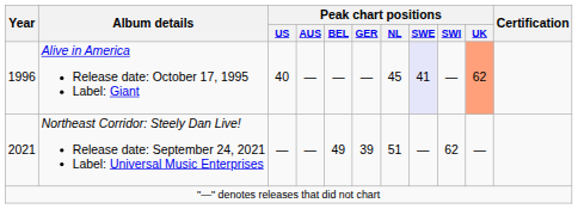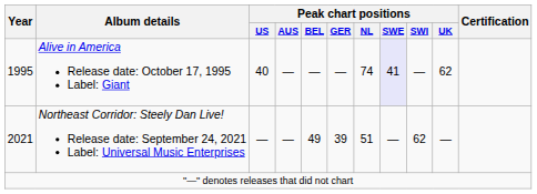 <table class="wikitable" style="text-align:center;">
 <tr>
 <th rowspan="2">Year</th>
 <th rowspan="2">Album details</th>
 <th colspan="8">Peak chart positions</th>
 <th rowspan="2">Certification</th>
 </tr>
 <tr style="font-size:smaller;">
 <th style="width:30px;"><a href='#'>US</a><br></th>
 <th style="width:30px;"><a href='#'>AUS</a><br></th>
 <th style="width:30px;"><a href='#'>BEL</a><br></th>
 <th style="width:30px;"><a href='#'>GER</a><br></th>
 <th style="width:30px;"><a href='#'>NL</a><br></th>
 <th style="width:30px;"><a href='#'>SWE</a><br></th>
 <th style="width:30px;"><a href='#'>SWI</a><br></th>
 <th style="width:30px;"><a href='#'>UK</a><br></th>
 </tr>
 <tr>
-<td>1996</td>
+<td>1995</td>
 <td style="text-align:left;"><em><a href='#'>Alive in America</a></em><br><ul><li>Release date: October 17, 1995</li><li>Label: <a href='#'>Giant</a></li></ul></td>
 <td>40</td>
 <td>—</td>
 <td>—</td>
 <td>—</td>
-<td>45</td>
+<td>74</td>
 <td style="background: lavender;">41</td>
 <td>—</td>
-<td style="background: lightsalmon;">62</td>
+<td>62</td>
 <td></td>
 </tr>
 <tr>
 <td>2021</td>
 <td style="text-align:left;"><em>Northeast Corridor: Steely Dan Live!</em><br><ul><li>Release date: September 24, 2021</li><li>Label: <a href='#'>Universal Music Enterprises</a></li></ul></td>
 <td>—</td>
 <td>—</td>
 <td>49</td>
 <td>39</td>
 <td>51</td>
 <td>—</td>
 <td>62</td>
 <td>—</td>
 <td></td>
 </tr>
 <tr>
 <td colspan="15" style="font-size:85%">"—" denotes releases that did not chart</td>
 </tr>
 </table>
